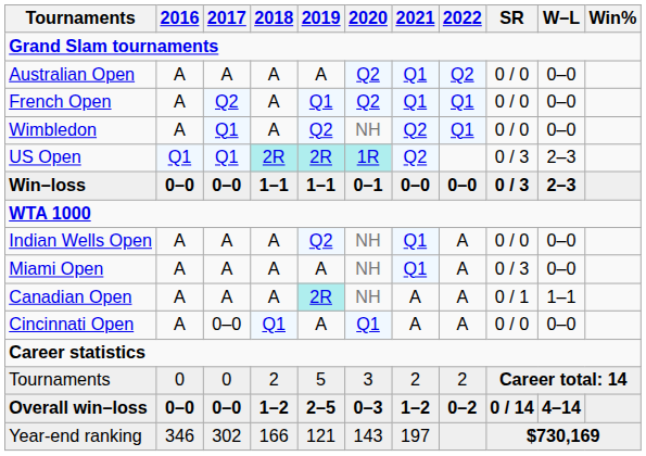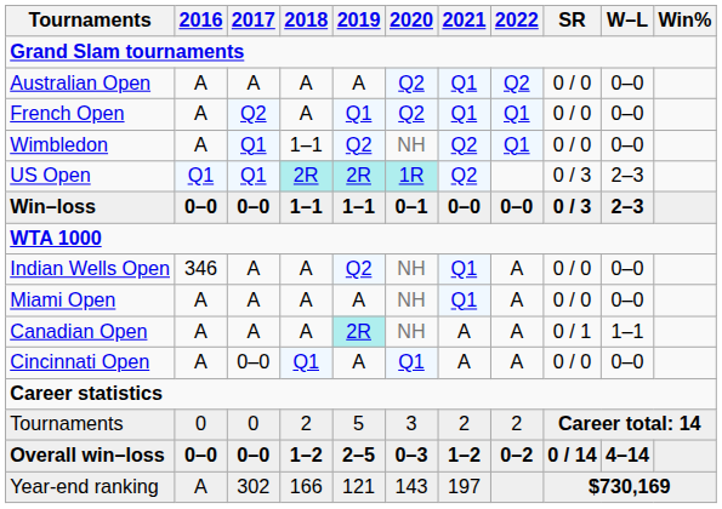 <table class=wikitable style=text-align:center>
 <tr>
 <th>Tournaments</th>
 <th><a href='#'>2016</a></th>
 <th><a href='#'>2017</a></th>
 <th><a href='#'>2018</a></th>
 <th><a href='#'>2019</a></th>
 <th><a href='#'>2020</a></th>
 <th><a href='#'>2021</a></th>
 <th><a href='#'>2022</a></th>
 <th>SR</th>
 <th>W–L</th>
 <th>Win%</th>
 </tr>
 <tr>
 <td colspan="11" align="left"><strong><a href='#'>Grand Slam tournaments</a></strong></td>
 </tr>
 <tr>
 <td align=left><a href='#'>Australian Open</a></td>
 <td>A</td>
 <td>A</td>
 <td>A</td>
 <td>A</td>
 <td bgcolor=f0f8ff><a href='#'>Q2</a></td>
 <td bgcolor=f0f8ff><a href='#'>Q1</a></td>
 <td bgcolor=f0f8ff><a href='#'>Q2</a></td>
 <td>0 / 0</td>
 <td>0–0</td>
 <td></td>
 </tr>
 <tr>
 <td align=left><a href='#'>French Open</a></td>
 <td>A</td>
 <td bgcolor=f0f8ff><a href='#'>Q2</a></td>
 <td>A</td>
 <td bgcolor=f0f8ff><a href='#'>Q1</a></td>
 <td bgcolor=f0f8ff><a href='#'>Q2</a></td>
 <td bgcolor=f0f8ff><a href='#'>Q1</a></td>
 <td bgcolor=f0f8ff><a href='#'>Q1</a></td>
 <td>0 / 0</td>
 <td>0–0</td>
 <td></td>
 </tr>
 <tr>
 <td align=left><a href='#'>Wimbledon</a></td>
 <td>A</td>
 <td bgcolor=f0f8ff><a href='#'>Q1</a></td>
-<td>A</td>
+<td>1–1</td>
 <td bgcolor=f0f8ff><a href='#'>Q2</a></td>
 <td style=color:#767676>NH</td>
 <td bgcolor=f0f8ff><a href='#'>Q2</a></td>
 <td bgcolor=f0f8ff><a href='#'>Q1</a></td>
 <td>0 / 0</td>
 <td>0–0</td>
 <td></td>
 </tr>
 <tr>
 <td align=left><a href='#'>US Open</a></td>
 <td bgcolor=f0f8ff><a href='#'>Q1</a></td>
 <td bgcolor=f0f8ff><a href='#'>Q1</a></td>
 <td bgcolor=afeeee><a href='#'>2R</a></td>
 <td bgcolor=afeeee><a href='#'>2R</a></td>
 <td bgcolor=afeeee><a href='#'>1R</a></td>
 <td bgcolor=f0f8ff><a href='#'>Q2</a></td>
 <td></td>
 <td>0 / 3</td>
 <td>2–3</td>
 <td></td>
 </tr>
 <tr style=font-weight:bold;background:#efefef>
 <td align=left>Win–loss</td>
 <td>0–0</td>
 <td>0–0</td>
 <td>1–1</td>
 <td>1–1</td>
 <td>0–1</td>
 <td>0–0</td>
 <td>0–0</td>
 <td>0 / 3</td>
 <td>2–3</td>
 <td></td>
 </tr>
 <tr>
 <td colspan="11" align="left"><strong><a href='#'>WTA 1000</a></strong></td>
 </tr>
 <tr>
 <td align=left><a href='#'>Indian Wells Open</a></td>
-<td>A</td>
+<td>346</td>
 <td>A</td>
 <td>A</td>
 <td bgcolor=f0f8ff><a href='#'>Q2</a></td>
 <td style="color:#767676">NH</td>
 <td bgcolor=f0f8ff><a href='#'>Q1</a></td>
 <td>A</td>
 <td>0 / 0</td>
 <td>0–0</td>
 <td></td>
 </tr>
 <tr>
 <td align=left><a href='#'>Miami Open</a></td>
 <td>A</td>
 <td>A</td>
 <td>A</td>
 <td>A</td>
 <td style="color:#767676">NH</td>
 <td bgcolor=f0f8ff><a href='#'>Q1</a></td>
 <td>A</td>
-<td>0 / 3</td>
+<td>0 / 0</td>
 <td>0–0</td>
 <td></td>
 </tr>
 <tr>
 <td align=left><a href='#'>Canadian Open</a></td>
 <td>A</td>
 <td>A</td>
 <td>A</td>
 <td bgcolor=afeeee><a href='#'>2R</a></td>
 <td style="color:#767676">NH</td>
 <td>A</td>
 <td>A</td>
 <td>0 / 1</td>
 <td>1–1</td>
 <td></td>
 </tr>
 <tr>
 <td align=left><a href='#'>Cincinnati Open</a></td>
 <td>A</td>
 <td>0–0</td>
 <td bgcolor=f0f8ff><a href='#'>Q1</a></td>
 <td>A</td>
 <td bgcolor=f0f8ff><a href='#'>Q1</a></td>
 <td>A</td>
 <td>A</td>
 <td>0 / 0</td>
 <td>0–0</td>
 <td></td>
 </tr>
 <tr>
 <td colspan="11" align="left"><strong>Career statistics</strong></td>
 </tr>
 <tr style=background:#efefef>
 <td align=left>Tournaments</td>
 <td>0</td>
 <td>0</td>
 <td>2</td>
 <td>5</td>
 <td>3</td>
 <td>2</td>
 <td>2</td>
 <td colspan=3><strong>Career total: 14</strong></td>
 </tr>
 <tr style=font-weight:bold;background:#efefef>
 <td align=left>Overall win–loss</td>
 <td>0–0</td>
 <td>0–0</td>
 <td>1–2</td>
 <td>2–5</td>
 <td>0–3</td>
 <td>1–2</td>
 <td>0–2</td>
 <td>0 / 14</td>
 <td>4–14</td>
 <td></td>
 </tr>
 <tr style=background:#efefef>
 <td align=left>Year-end ranking</td>
-<td>346</td>
+<td>A</td>
 <td>302</td>
 <td>166</td>
 <td>121</td>
 <td>143</td>
 <td>197</td>
 <td></td>
 <td colspan=3><strong>$730,169</strong></td>
 </tr>
 </table>
